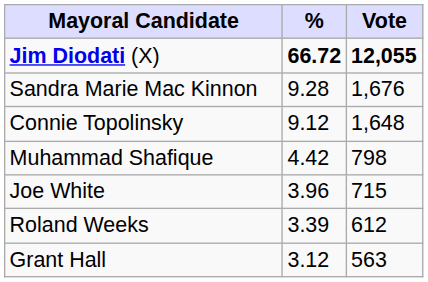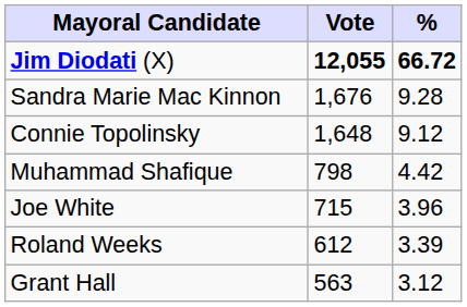 <table class="wikitable">
 <tr>
 <th style="background:#ddf; width:200px;">Mayoral Candidate</th>
+<th style="background:#ddf; width:50px;">Vote</th>
 <th style="background:#ddf; width:30px;">%</th>
-<th style="background:#ddf; width:50px;">Vote</th>
 </tr>
 <tr>
 <td><strong><a href='#'>Jim Diodati</a></strong> (X)</td>
+<td><strong>12,055</strong></td>
 <td><strong>66.72</strong></td>
-<td><strong>12,055</strong></td>
 </tr>
 <tr>
 <td>Sandra Marie Mac Kinnon</td>
+<td>1,676</td>
 <td>9.28</td>
-<td>1,676</td>
 </tr>
 <tr>
 <td>Connie Topolinsky</td>
+<td>1,648</td>
 <td>9.12</td>
-<td>1,648</td>
 </tr>
 <tr>
 <td>Muhammad Shafique</td>
+<td>798</td>
 <td>4.42</td>
-<td>798</td>
 </tr>
 <tr>
 <td>Joe White</td>
+<td>715</td>
 <td>3.96</td>
-<td>715</td>
 </tr>
 <tr>
 <td>Roland Weeks</td>
+<td>612</td>
 <td>3.39</td>
-<td>612</td>
 </tr>
 <tr>
 <td>Grant Hall</td>
+<td>563</td>
 <td>3.12</td>
-<td>563</td>
 </tr>
 </table>
